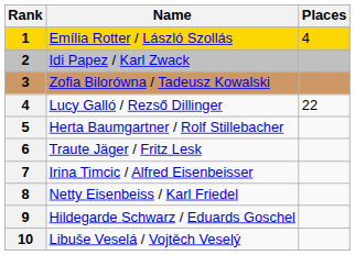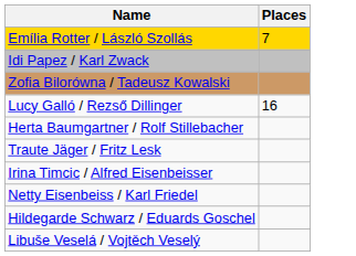 <table class="wikitable">
 <tr>
-<th>Rank</th>
 <th>Name</th>
 <th>Places</th>
 </tr>
 <tr bgcolor="gold">
-<td align="center"><strong>1</strong></td>
 <td> <a href='#'>Emília Rotter</a> / <a href='#'>László Szollás</a></td>
-<td>4</td>
+<td>7</td>
 </tr>
 <tr bgcolor="silver">
-<td align="center"><strong>2</strong></td>
 <td> <a href='#'>Idi Papez</a> / <a href='#'>Karl Zwack</a></td>
 <td></td>
 </tr>
 <tr bgcolor="cc9966">
-<td align="center"><strong>3</strong></td>
 <td> <a href='#'>Zofia Bilorówna</a> / <a href='#'>Tadeusz Kowalski</a></td>
 <td></td>
 </tr>
 <tr>
-<th>4</th>
 <td> <a href='#'>Lucy Galló</a> / <a href='#'>Rezső Dillinger</a></td>
-<td>22</td>
+<td>16</td>
 </tr>
 <tr>
-<th>5</th>
 <td> <a href='#'>Herta Baumgartner</a> / <a href='#'>Rolf Stillebacher</a></td>
 <td></td>
 </tr>
 <tr>
-<th>6</th>
 <td> <a href='#'>Traute Jäger</a> / <a href='#'>Fritz Lesk</a></td>
 <td></td>
 </tr>
 <tr>
-<th>7</th>
 <td> <a href='#'>Irina Timcic</a> / <a href='#'>Alfred Eisenbeisser</a></td>
 <td></td>
 </tr>
 <tr>
-<th>8</th>
 <td> <a href='#'>Netty Eisenbeiss</a> / <a href='#'>Karl Friedel</a></td>
 <td></td>
 </tr>
 <tr>
-<th>9</th>
 <td> <a href='#'>Hildegarde Schwarz</a> / <a href='#'>Eduards Goschel</a></td>
 <td></td>
 </tr>
 <tr>
-<th>10</th>
 <td> <a href='#'>Libuše Veselá</a> / <a href='#'>Vojtěch Veselý</a></td>
 <td></td>
 </tr>
 </table>
